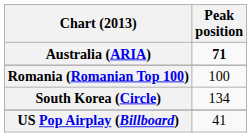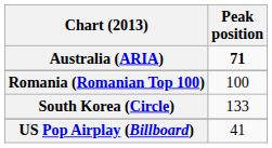 <table class="wikitable sortable plainrowheaders" style="text-align:center">
 <tr>
 <th scope="col">Chart (2013)</th>
 <th scope="col">Peak<br>position</th>
 </tr>
 <tr>
 <th scope="row">Australia (<a href='#'>ARIA</a>)</th>
 <td><strong>71</strong></td>
 </tr>
 <tr>
 </tr>
 <tr>
 </tr>
 <tr>
 </tr>
 <tr>
 <th scope="row">Romania (<a href='#'>Romanian Top 100</a>)</th>
 <td>100</td>
 </tr>
 <tr>
 <th scope="row">South Korea (<a href='#'>Circle</a>)</th>
-<td>134</td>
+<td>133</td>
 </tr>
 <tr>
 </tr>
 <tr>
 <th scope="row">US <a href='#'>Pop Airplay</a> (<em><a href='#'>Billboard</a></em>)</th>
 <td>41</td>
 </tr>
 </table>
